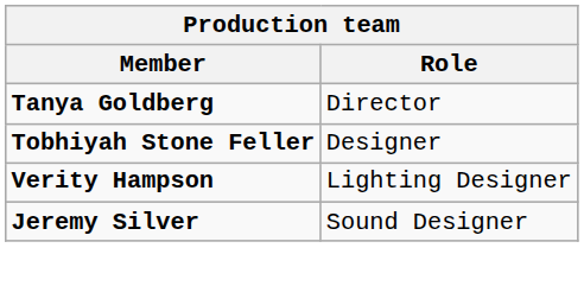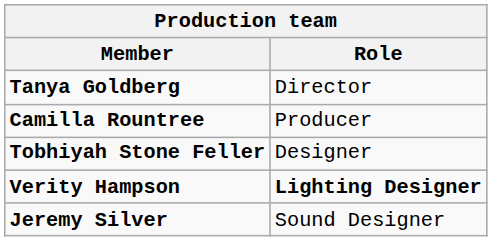 <table class="wikitable">
 <tr>
 <th colspan="2"><strong>Production team</strong></th>
 </tr>
 <tr>
 <th><strong>Member</strong></th>
 <th><strong>Role</strong></th>
 </tr>
 <tr>
 <td><strong>Tanya Goldberg</strong></td>
 <td>Director</td>
 </tr>
 <tr>
+<td><strong>Camilla Rountree</strong></td>
+<td>Producer</td>
+</tr>
+<tr>
 <td><strong>Tobhiyah Stone Feller</strong></td>
 <td>Designer</td>
 </tr>
 <tr>
 <td><strong>Verity Hampson</strong></td>
-<td>Lighting Designer</td>
+<td><strong>Lighting Designer</strong></td>
 </tr>
 <tr>
 <td><strong>Jeremy Silver</strong></td>
 <td>Sound Designer</td>
 </tr>
 </table>
